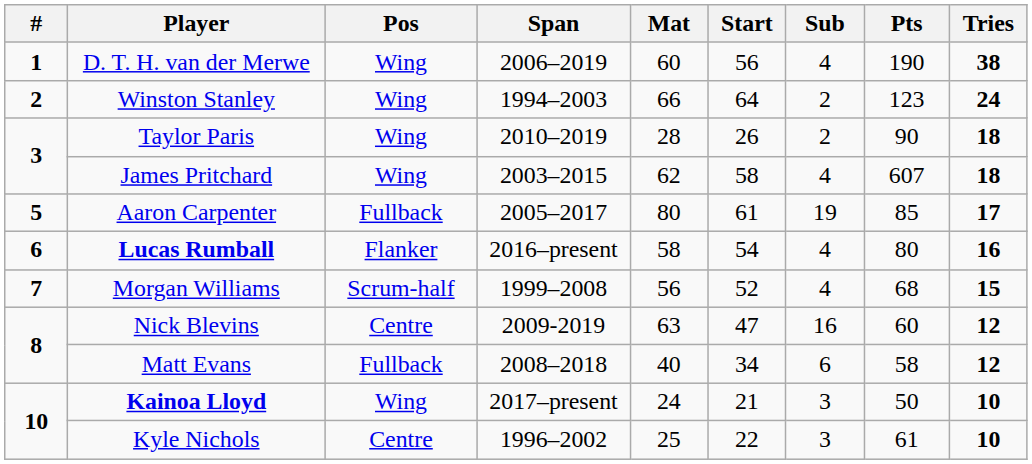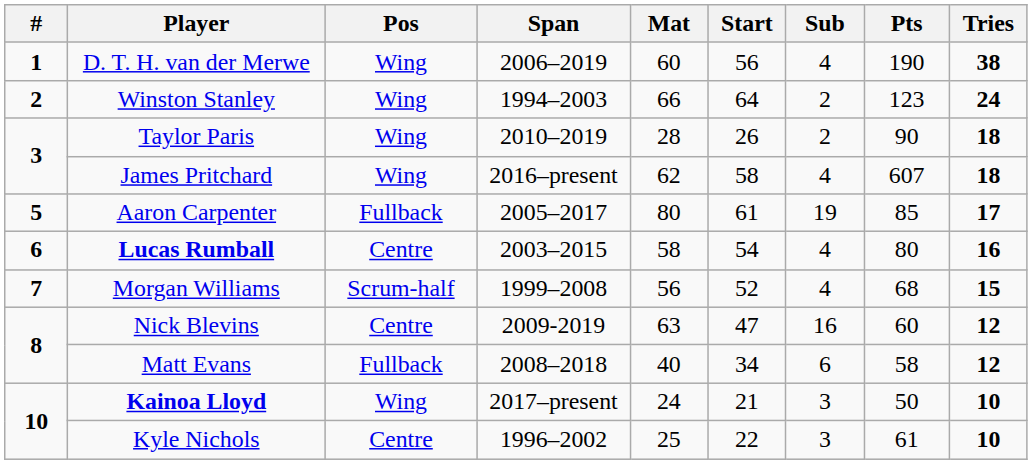 <table class="wikitable" style="font-size:100%; text-align:center;">
 <tr>
 <th style="width:35px;">#</th>
 <th style="width:165px;">Player</th>
 <th style="width:95px;">Pos</th>
 <th style="width:95px;">Span</th>
 <th style="width:45px;">Mat</th>
 <th style="width:45px;">Start</th>
 <th style="width:45px;">Sub</th>
 <th style="width:50px;">Pts</th>
 <th style="width:45px;">Tries</th>
 </tr>
 <tr>
 <td><strong>1</strong></td>
 <td><a href='#'>D. T. H. van der Merwe</a></td>
 <td><a href='#'>Wing</a></td>
 <td>2006–2019</td>
 <td>60</td>
 <td>56</td>
 <td>4</td>
 <td>190</td>
 <td><strong>38</strong></td>
 </tr>
 <tr>
 <td><strong>2</strong></td>
 <td><a href='#'>Winston Stanley</a></td>
 <td><a href='#'>Wing</a></td>
 <td>1994–2003</td>
 <td>66</td>
 <td>64</td>
 <td>2</td>
 <td>123</td>
 <td><strong>24</strong></td>
 </tr>
 <tr>
 <td rowspan="2"><strong>3</strong></td>
 <td><a href='#'>Taylor Paris</a></td>
 <td><a href='#'>Wing</a></td>
 <td>2010–2019</td>
 <td>28</td>
 <td>26</td>
 <td>2</td>
 <td>90</td>
 <td><strong>18</strong></td>
 </tr>
 <tr>
 <td><a href='#'>James Pritchard</a></td>
 <td><a href='#'>Wing</a></td>
-<td>2003–2015</td>
+<td>2016–present</td>
 <td>62</td>
 <td>58</td>
 <td>4</td>
 <td>607</td>
 <td><strong>18</strong></td>
 </tr>
 <tr>
 <td><strong>5</strong></td>
 <td><a href='#'>Aaron Carpenter</a></td>
 <td><a href='#'>Fullback</a></td>
 <td>2005–2017</td>
 <td>80</td>
 <td>61</td>
 <td>19</td>
 <td>85</td>
 <td><strong>17</strong></td>
 </tr>
 <tr>
 <td><strong>6</strong></td>
 <td><strong><a href='#'>Lucas Rumball</a></strong></td>
-<td><a href='#'>Flanker</a></td>
-<td>2016–present</td>
+<td><a href='#'>Centre</a></td>
+<td>2003–2015</td>
 <td>58</td>
 <td>54</td>
 <td>4</td>
 <td>80</td>
 <td><strong>16</strong></td>
 </tr>
 <tr>
 <td><strong>7</strong></td>
 <td><a href='#'>Morgan Williams</a></td>
 <td><a href='#'>Scrum-half</a></td>
 <td>1999–2008</td>
 <td>56</td>
 <td>52</td>
 <td>4</td>
 <td>68</td>
 <td><strong>15</strong></td>
 </tr>
 <tr>
 <td rowspan="2"><strong>8</strong></td>
 <td><a href='#'>Nick Blevins</a></td>
 <td><a href='#'>Centre</a></td>
 <td>2009-2019</td>
 <td>63</td>
 <td>47</td>
 <td>16</td>
 <td>60</td>
 <td><strong>12</strong></td>
 </tr>
 <tr>
 <td><a href='#'>Matt Evans</a></td>
 <td><a href='#'>Fullback</a></td>
 <td>2008–2018</td>
 <td>40</td>
 <td>34</td>
 <td>6</td>
 <td>58</td>
 <td><strong>12</strong></td>
 </tr>
 <tr>
 <td rowspan="2"><strong>10</strong></td>
 <td><strong><a href='#'>Kainoa Lloyd</a></strong></td>
 <td><a href='#'>Wing</a></td>
 <td>2017–present</td>
 <td>24</td>
 <td>21</td>
 <td>3</td>
 <td>50</td>
 <td><strong>10</strong></td>
 </tr>
 <tr>
 <td><a href='#'>Kyle Nichols</a></td>
 <td><a href='#'>Centre</a></td>
 <td>1996–2002</td>
 <td>25</td>
 <td>22</td>
 <td>3</td>
 <td>61</td>
 <td><strong>10</strong></td>
 </tr>
 </table>
